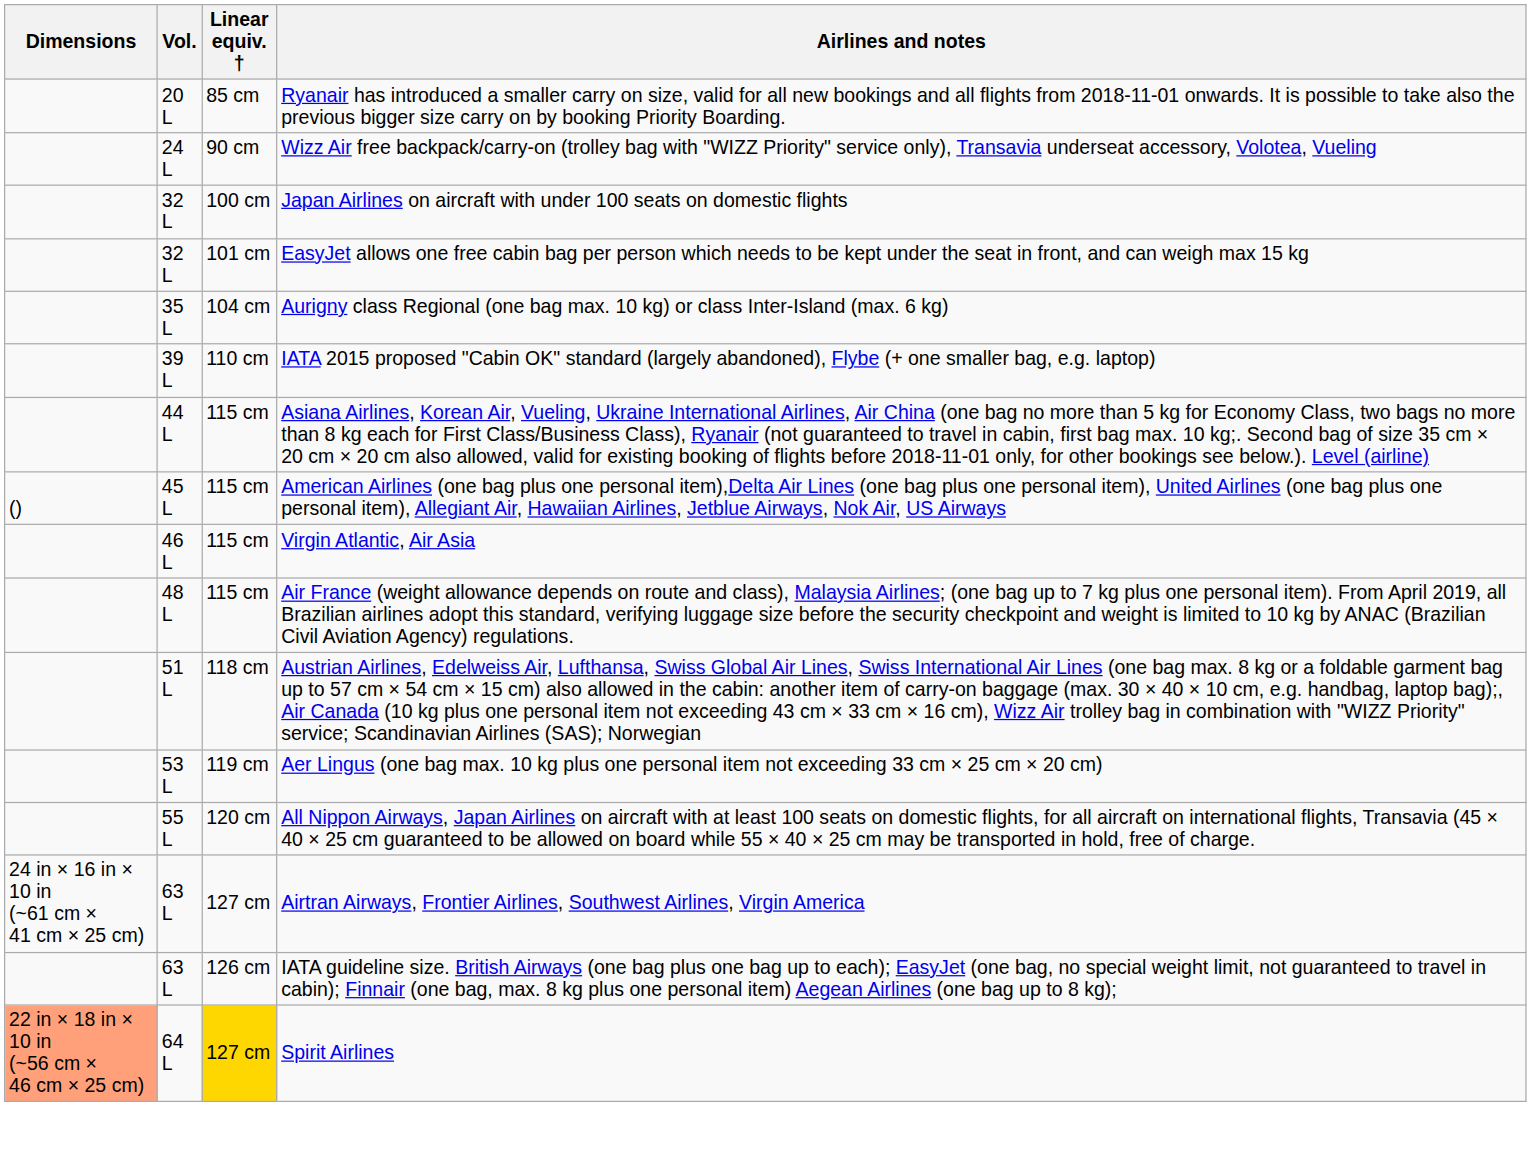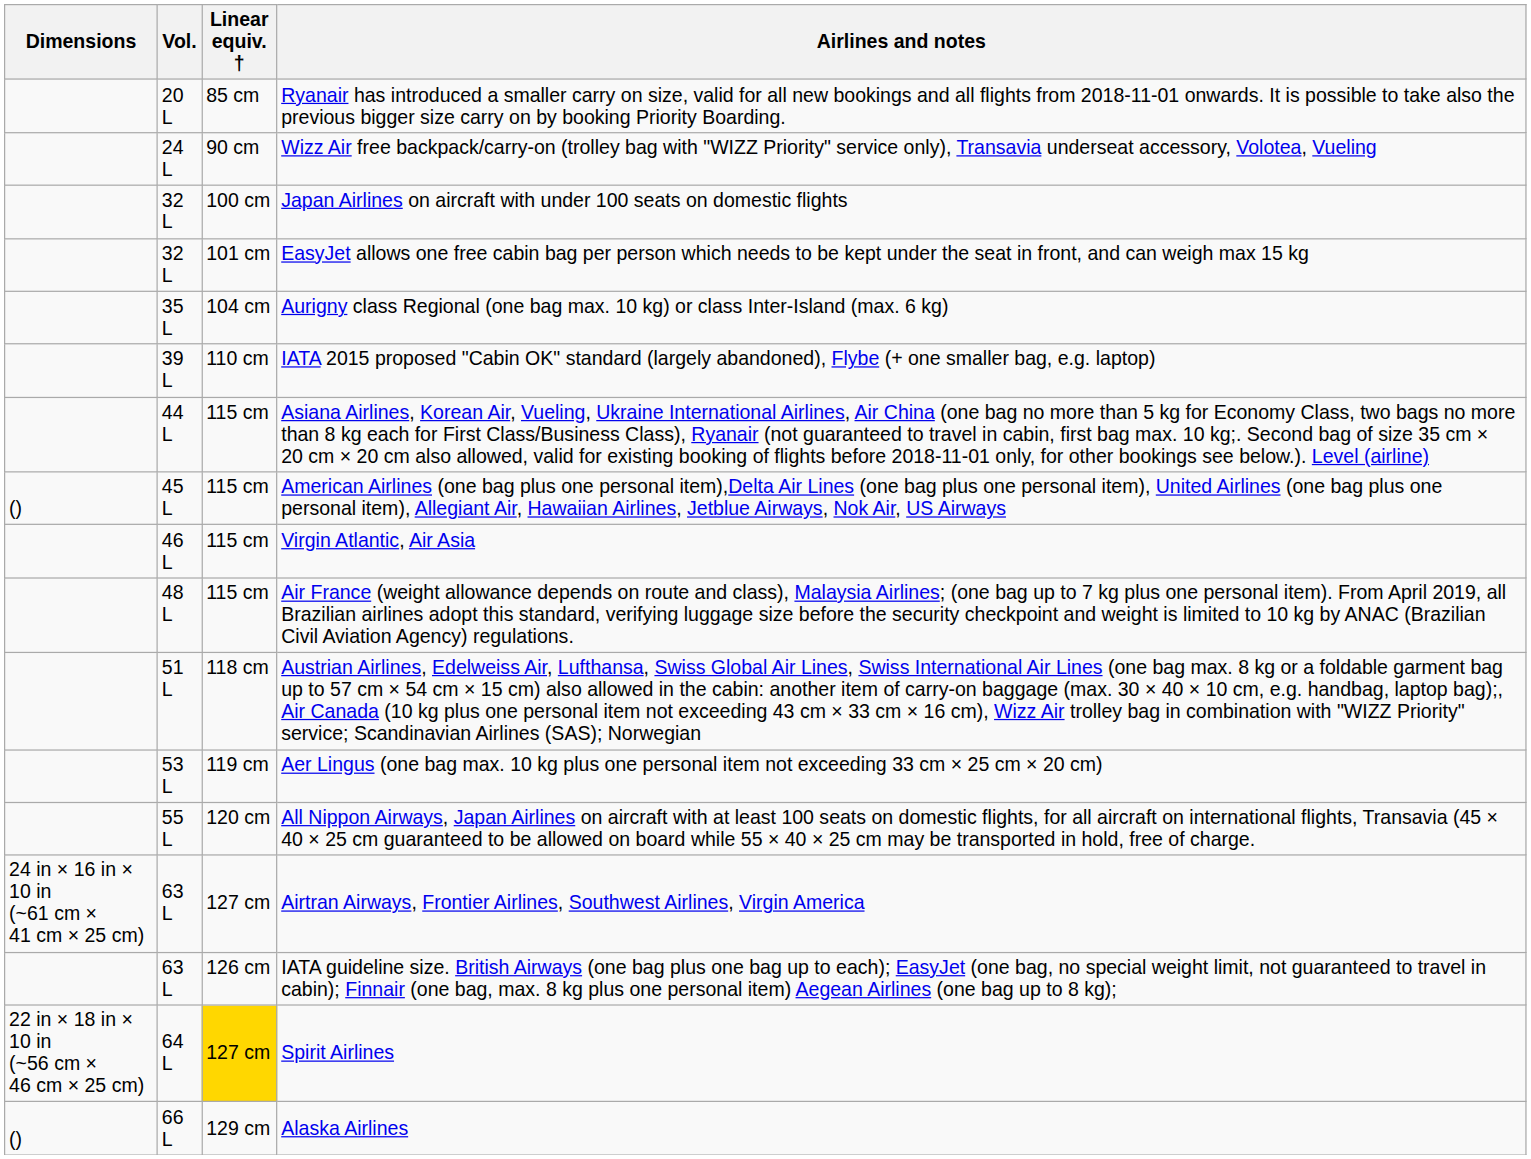 <table class="wikitable sortable">
 <tr>
 <th>Dimensions</th>
 <th>Vol.</th>
 <th>Linear<br>equiv. †</th>
 <th>Airlines and notes</th>
 </tr>
 <tr valign="top">
 <td></td>
 <td>20 L</td>
 <td>85 cm</td>
 <td><a href='#'>Ryanair</a> has introduced a smaller carry on size, valid for all new bookings and all flights from 2018-11-01 onwards. It is possible to take also the previous bigger size carry on by booking Priority Boarding.</td>
 </tr>
 <tr valign="top">
 <td></td>
 <td>24 L</td>
 <td>90 cm</td>
 <td><a href='#'>Wizz Air</a> free backpack/carry-on (trolley bag with "WIZZ Priority" service only), <a href='#'>Transavia</a> underseat accessory, <a href='#'>Volotea</a>, <a href='#'>Vueling</a></td>
 </tr>
 <tr valign="top">
 <td></td>
 <td>32 L</td>
 <td>100 cm</td>
 <td><a href='#'>Japan Airlines</a> on aircraft with under 100 seats on domestic flights</td>
 </tr>
 <tr valign="top">
 <td></td>
 <td>32 L</td>
 <td>101 cm</td>
 <td><a href='#'>EasyJet</a> allows one free cabin bag per person which needs to be kept under the seat in front, and can weigh max 15 kg</td>
 </tr>
 <tr valign="top">
 <td></td>
 <td>35 L</td>
 <td>104 cm</td>
 <td><a href='#'>Aurigny</a> class Regional (one bag max. 10 kg) or class Inter-Island (max. 6 kg)</td>
 </tr>
 <tr valign="top">
 <td></td>
 <td>39 L</td>
 <td>110 cm</td>
 <td><a href='#'>IATA</a> 2015 proposed "Cabin OK" standard (largely abandoned), <a href='#'>Flybe</a> (+ one smaller bag, e.g. laptop)</td>
 </tr>
 <tr valign="top">
 <td></td>
 <td>44 L</td>
 <td>115 cm</td>
 <td><a href='#'>Asiana Airlines</a>, <a href='#'>Korean Air</a>, <a href='#'>Vueling</a>, <a href='#'>Ukraine International Airlines</a>, <a href='#'>Air China</a> (one bag no more than 5 kg for Economy Class, two bags no more than 8 kg each for First Class/Business Class), <a href='#'>Ryanair</a> (not guaranteed to travel in cabin, first bag max. 10 kg;. Second bag of size 35 cm × 20 cm × 20 cm also allowed, valid for existing booking of flights before 2018-11-01 only, for other bookings see below.). <a href='#'>Level (airline)</a></td>
 </tr>
 <tr valign="top">
 <td> <br>()</td>
 <td>45 L</td>
 <td>115 cm</td>
 <td><a href='#'>American Airlines</a> (one bag plus one personal item),<a href='#'>Delta Air Lines</a> (one bag plus one personal item), <a href='#'>United Airlines</a> (one bag plus one personal item), <a href='#'>Allegiant Air</a>,  <a href='#'>Hawaiian Airlines</a>, <a href='#'>Jetblue Airways</a>, <a href='#'>Nok Air</a>,  <a href='#'>US Airways</a></td>
 </tr>
 <tr valign="top">
 <td></td>
 <td>46 L</td>
 <td>115 cm</td>
 <td><a href='#'>Virgin Atlantic</a>, <a href='#'>Air Asia</a></td>
 </tr>
 <tr valign="top">
 <td></td>
 <td>48 L</td>
 <td>115 cm</td>
 <td><a href='#'>Air France</a> (weight allowance depends on route and class), <a href='#'>Malaysia Airlines</a>; (one bag up to 7 kg plus one personal item). From April 2019, all Brazilian airlines adopt this standard, verifying luggage size before the security checkpoint and weight is limited to 10 kg by ANAC (Brazilian Civil Aviation Agency) regulations.</td>
 </tr>
 <tr valign="top">
 <td></td>
 <td>51 L</td>
 <td>118 cm</td>
 <td><a href='#'>Austrian Airlines</a>, <a href='#'>Edelweiss Air</a>, <a href='#'>Lufthansa</a>, <a href='#'>Swiss Global Air Lines</a>, <a href='#'>Swiss International Air Lines</a> (one bag max. 8 kg or a foldable garment bag up to 57 cm × 54 cm × 15 cm) also allowed in the cabin: another item of carry-on baggage (max. 30 × 40 × 10 cm, e.g. handbag, laptop bag);, <a href='#'>Air Canada</a> (10 kg plus one personal item not exceeding 43 cm × 33 cm × 16 cm), <a href='#'>Wizz Air</a> trolley bag in combination with "WIZZ Priority" service; Scandinavian Airlines (SAS); Norwegian</td>
 </tr>
 <tr valign="top">
 <td></td>
 <td>53 L</td>
 <td>119 cm</td>
 <td><a href='#'>Aer Lingus</a> (one bag max. 10 kg plus one personal item not exceeding 33 cm × 25 cm × 20 cm)</td>
 </tr>
 <tr valign="top">
 <td></td>
 <td>55 L</td>
 <td>120 cm</td>
 <td><a href='#'>All Nippon Airways</a>, <a href='#'>Japan Airlines</a> on aircraft with at least 100 seats on domestic flights, for all aircraft on international flights, Transavia (45 × 40 × 25 cm guaranteed to be allowed on board while 55 × 40 × 25 cm may be transported in hold, free of charge.</td>
 </tr>
 <tr>
 <td>24 in × 16 in × 10 in<br>(~61 cm × 41 cm × 25 cm)</td>
 <td>63 L</td>
 <td>127 cm</td>
 <td><a href='#'>Airtran Airways</a>, <a href='#'>Frontier Airlines</a>, <a href='#'>Southwest Airlines</a>, <a href='#'>Virgin America</a></td>
 </tr>
 <tr valign="top">
 <td></td>
 <td>63 L</td>
 <td>126 cm</td>
 <td>IATA guideline size. <a href='#'>British Airways</a> (one bag plus one bag up to  each); <a href='#'>EasyJet</a> (one bag, no special weight limit, not guaranteed to travel in cabin); <a href='#'>Finnair</a> (one bag, max. 8 kg plus one personal item) <a href='#'>Aegean Airlines</a> (one bag up to 8 kg);</td>
 </tr>
 <tr>
-<td style="background: lightsalmon;">22 in × 18 in × 10 in<br>(~56 cm × 46 cm × 25 cm)</td>
+<td>22 in × 18 in × 10 in<br>(~56 cm × 46 cm × 25 cm)</td>
 <td>64 L</td>
 <td style="background: gold;">127 cm</td>
 <td><a href='#'>Spirit Airlines</a></td>
 </tr>
+<tr>
+<td> <br>()</td>
+<td>66 L</td>
+<td>129 cm</td>
+<td><a href='#'>Alaska Airlines</a></td>
+</tr>
 </table>
